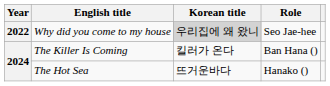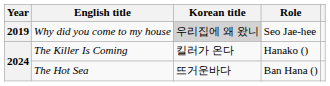 <table class="wikitable plainrowheaders sortable">
 <tr>
 <th scope="col">Year</th>
 <th scope="col">English title</th>
 <th scope="col">Korean title</th>
 <th scope="col">Role</th>
 <th scope="col" class="unsortable"></th>
 </tr>
 <tr>
-<th scope="row">2022</th>
+<th scope="row">2019</th>
 <td><em>Why did you come to my house</em></td>
 <td style="background: lightgrey;">우리집에 왜 왔니</td>
 <td>Seo Jae-hee</td>
 <td></td>
 </tr>
 <tr>
 <th scope="row"  rowspan="2">2024</th>
 <td><em>The Killer Is Coming</em></td>
 <td>킬러가 온다</td>
-<td>Ban Hana ()</td>
+<td>Hanako ()</td>
 <td></td>
 </tr>
 <tr>
 <td><em>The Hot Sea</em></td>
 <td>뜨거운바다</td>
-<td>Hanako ()</td>
+<td>Ban Hana ()</td>
 <td></td>
 </tr>
 </table>
